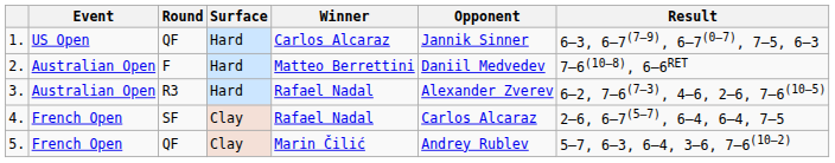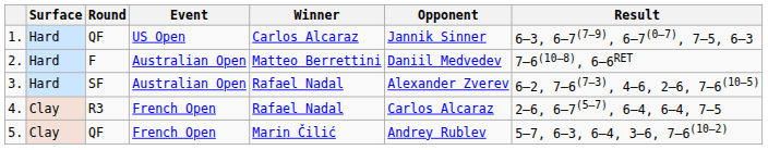 <table class=wikitable>
 <tr>
 <th></th>
+<th>Surface</th>
+<th>Round</th>
 <th>Event</th>
-<th>Round</th>
-<th>Surface</th>
 <th>Winner</th>
 <th>Opponent</th>
 <th>Result</th>
 </tr>
 <tr>
 <td>1.</td>
+<td bgcolor=CCE6FF>Hard</td>
+<td>QF</td>
 <td><a href='#'>US Open</a></td>
-<td>QF</td>
-<td bgcolor=CCE6FF>Hard</td>
 <td> <a href='#'>Carlos Alcaraz</a></td>
 <td> <a href='#'>Jannik Sinner</a></td>
 <td>6–3, 6–7<sup>(7–9)</sup>, 6–7<sup>(0–7)</sup>, 7–5, 6–3</td>
 </tr>
 <tr>
 <td>2.</td>
+<td bgcolor=CCE6FF>Hard</td>
+<td>F</td>
 <td><a href='#'>Australian Open</a></td>
-<td>F</td>
-<td bgcolor=CCE6FF>Hard</td>
 <td> <a href='#'>Matteo Berrettini</a></td>
 <td> <a href='#'>Daniil Medvedev</a></td>
 <td>7–6<sup>(10–8)</sup>, 6–6<sup>RET</sup></td>
 </tr>
 <tr>
 <td>3.</td>
+<td bgcolor=CCE6FF>Hard</td>
+<td>SF</td>
 <td><a href='#'>Australian Open</a></td>
-<td>R3</td>
-<td bgcolor=CCE6FF>Hard</td>
 <td> <a href='#'>Rafael Nadal</a></td>
 <td> <a href='#'>Alexander Zverev</a></td>
 <td>6–2, 7–6<sup>(7–3)</sup>, 4–6, 2–6, 7–6<sup>(10–5)</sup></td>
 </tr>
 <tr>
 <td>4.</td>
+<td bgcolor=F4E0D7>Clay</td>
+<td>R3</td>
 <td><a href='#'>French Open</a></td>
-<td>SF</td>
-<td bgcolor=F4E0D7>Clay</td>
 <td> <a href='#'>Rafael Nadal</a></td>
 <td> <a href='#'>Carlos Alcaraz</a></td>
 <td>2–6, 6–7<sup>(5–7)</sup>, 6–4, 6–4, 7–5</td>
 </tr>
 <tr>
 <td>5.</td>
+<td bgcolor=F4E0D7>Clay</td>
+<td>QF</td>
 <td><a href='#'>French Open</a></td>
-<td>QF</td>
-<td bgcolor=F4E0D7>Clay</td>
 <td> <a href='#'>Marin Čilić</a></td>
 <td> <a href='#'>Andrey Rublev</a></td>
 <td>5–7, 6–3, 6–4, 3–6, 7–6<sup>(10–2)</sup></td>
 </tr>
 </table>
